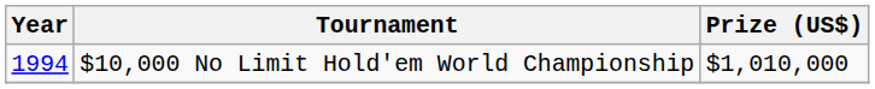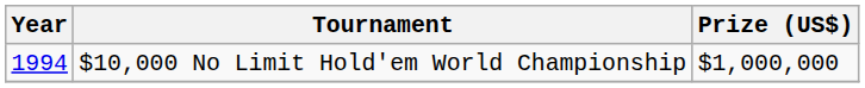 <table class="wikitable">
 <tr>
 <th>Year</th>
 <th>Tournament</th>
 <th>Prize (US$)</th>
 </tr>
 <tr>
 <td><a href='#'>1994</a></td>
 <td>$10,000 No Limit Hold'em World Championship</td>
-<td>$1,010,000</td>
+<td>$1,000,000</td>
 </tr>
 <tr>
 </tr>
 </table>
